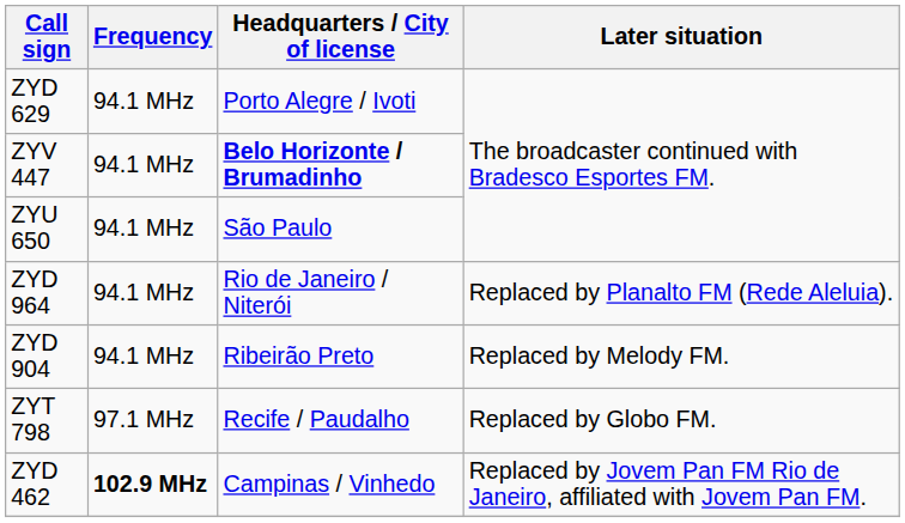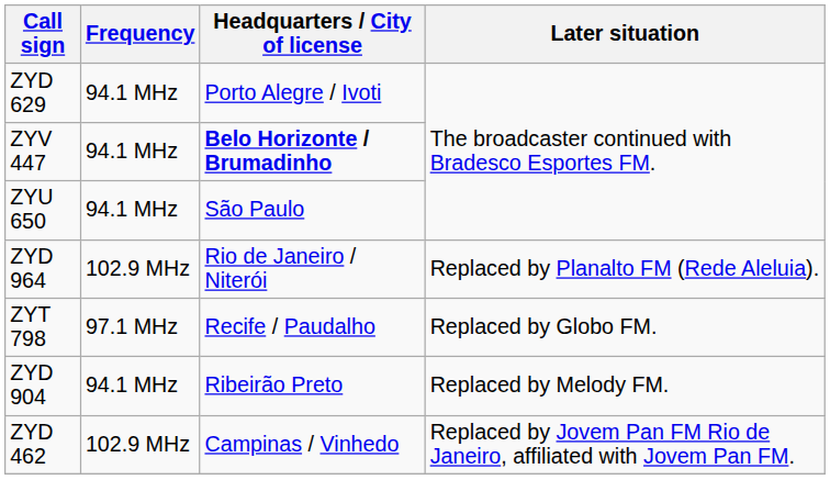 <table class="wikitable sortable">
 <tr>
 <th><a href='#'>Call sign</a></th>
 <th data-sort-type="number"><a href='#'>Frequency</a></th>
 <th>Headquarters / <a href='#'>City of license</a></th>
 <th>Later situation</th>
 </tr>
 <tr>
 <td>ZYD 629</td>
 <td>94.1 MHz</td>
 <td><a href='#'>Porto Alegre</a> / <a href='#'>Ivoti</a></td>
 <td rowspan="3">The broadcaster continued with <a href='#'>Bradesco Esportes FM</a>.</td>
 </tr>
 <tr>
 <td>ZYV 447</td>
 <td>94.1 MHz</td>
 <td><strong><a href='#'>Belo Horizonte</a> / <a href='#'>Brumadinho</a></strong></td>
 </tr>
 <tr>
 <td>ZYU 650</td>
 <td>94.1 MHz</td>
 <td><a href='#'>São Paulo</a></td>
 </tr>
 <tr>
 <td>ZYD 964</td>
-<td>94.1 MHz</td>
+<td>102.9 MHz</td>
 <td><a href='#'>Rio de Janeiro</a> / <a href='#'>Niterói</a></td>
 <td>Replaced by <a href='#'>Planalto FM</a> (<a href='#'>Rede Aleluia</a>).</td>
+</tr>
+<tr>
+<td>ZYT 798</td>
+<td>97.1 MHz</td>
+<td><a href='#'>Recife</a> / <a href='#'>Paudalho</a></td>
+<td>Replaced by Globo FM.</td>
 </tr>
 <tr>
 <td>ZYD 904</td>
 <td>94.1 MHz</td>
 <td><a href='#'>Ribeirão Preto</a></td>
 <td>Replaced by Melody FM.</td>
 </tr>
 <tr>
-<td>ZYT 798</td>
-<td>97.1 MHz</td>
-<td><a href='#'>Recife</a> / <a href='#'>Paudalho</a></td>
-<td>Replaced by Globo FM.</td>
-</tr>
-<tr>
 <td>ZYD 462</td>
-<td><strong>102.9 MHz</strong></td>
+<td>102.9 MHz</td>
 <td><a href='#'>Campinas</a> / <a href='#'>Vinhedo</a></td>
 <td>Replaced by <a href='#'>Jovem Pan FM Rio de Janeiro</a>, affiliated with <a href='#'>Jovem Pan FM</a>.</td>
 </tr>
 <tr>
 </tr>
 </table>
